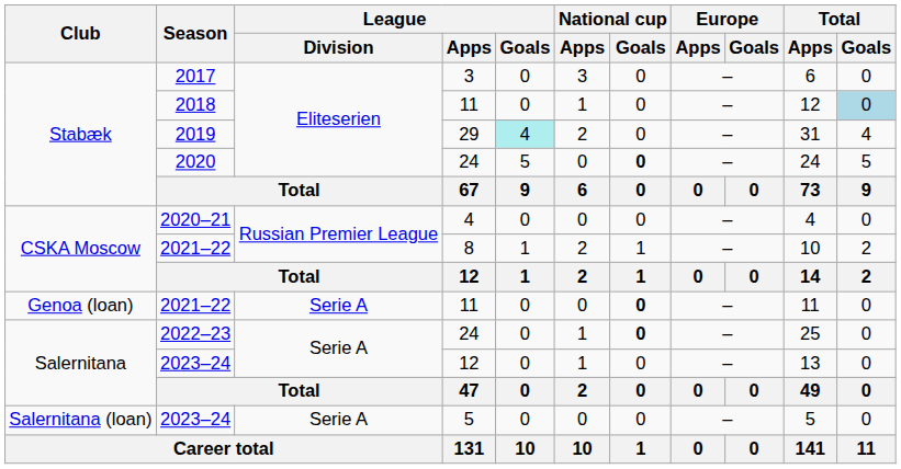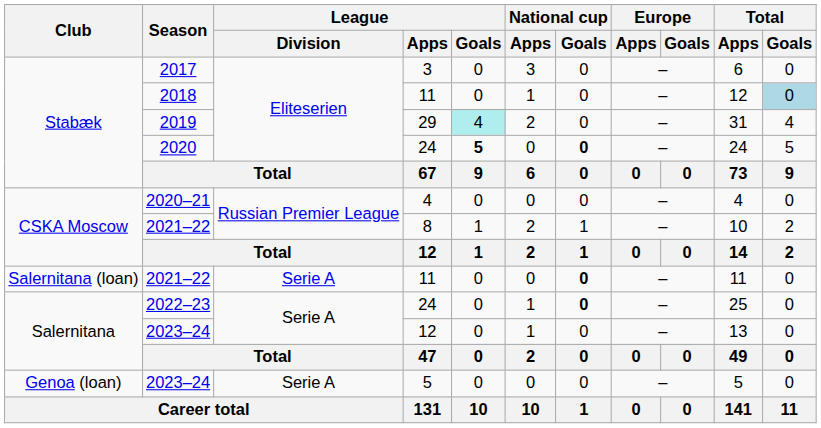 <table class="wikitable" style="text-align: center;">
 <tr>
 <th rowspan="2">Club</th>
 <th rowspan="2">Season</th>
 <th colspan="3">League</th>
 <th colspan="2">National cup</th>
 <th colspan="2">Europe</th>
 <th colspan="2">Total</th>
 </tr>
 <tr>
 <th>Division</th>
 <th>Apps</th>
 <th>Goals</th>
 <th>Apps</th>
 <th>Goals</th>
 <th>Apps</th>
 <th>Goals</th>
 <th>Apps</th>
 <th>Goals</th>
 </tr>
 <tr>
 <td rowspan="5"><a href='#'>Stabæk</a></td>
 <td><a href='#'>2017</a></td>
 <td rowspan="4"><a href='#'>Eliteserien</a></td>
 <td>3</td>
 <td>0</td>
 <td>3</td>
 <td>0</td>
 <td colspan="2">–</td>
 <td>6</td>
 <td>0</td>
 </tr>
 <tr>
 <td><a href='#'>2018</a></td>
 <td>11</td>
 <td>0</td>
 <td>1</td>
 <td>0</td>
 <td colspan="2">–</td>
 <td>12</td>
 <td style="background: lightblue;">0</td>
 </tr>
 <tr>
 <td><a href='#'>2019</a></td>
 <td>29</td>
 <td style="background: paleturquoise;">4</td>
 <td>2</td>
 <td>0</td>
 <td colspan="2">–</td>
 <td>31</td>
 <td>4</td>
 </tr>
 <tr>
 <td><a href='#'>2020</a></td>
 <td>24</td>
-<td>5</td>
+<td><strong>5</strong></td>
 <td>0</td>
 <td><strong>0</strong></td>
 <td colspan="2">–</td>
 <td>24</td>
 <td>5</td>
 </tr>
 <tr>
 <th colspan="2">Total</th>
 <th>67</th>
 <th>9</th>
 <th>6</th>
 <th>0</th>
 <th>0</th>
 <th>0</th>
 <th>73</th>
 <th>9</th>
 </tr>
 <tr>
 <td rowspan="3"><a href='#'>CSKA Moscow</a></td>
 <td><a href='#'>2020–21</a></td>
 <td rowspan="2"><a href='#'>Russian Premier League</a></td>
 <td>4</td>
 <td>0</td>
 <td>0</td>
 <td>0</td>
 <td colspan="2">–</td>
 <td>4</td>
 <td>0</td>
 </tr>
 <tr>
 <td><a href='#'>2021–22</a></td>
 <td>8</td>
 <td>1</td>
 <td>2</td>
 <td>1</td>
 <td colspan="2">–</td>
 <td>10</td>
 <td>2</td>
 </tr>
 <tr>
 <th colspan="2">Total</th>
 <th>12</th>
 <th>1</th>
 <th>2</th>
 <th>1</th>
 <th>0</th>
 <th>0</th>
 <th>14</th>
 <th>2</th>
 </tr>
 <tr>
-<td><a href='#'>Genoa</a> (loan)</td>
+<td><a href='#'>Salernitana</a> (loan)</td>
 <td><a href='#'>2021–22</a></td>
 <td><a href='#'>Serie A</a></td>
 <td>11</td>
 <td>0</td>
 <td>0</td>
 <td><strong>0</strong></td>
 <td colspan="2">–</td>
 <td>11</td>
 <td>0</td>
 </tr>
 <tr>
 <td rowspan="3">Salernitana</td>
 <td><a href='#'>2022–23</a></td>
 <td rowspan="2">Serie A</td>
 <td>24</td>
 <td>0</td>
 <td>1</td>
 <td><strong>0</strong></td>
 <td colspan="2">–</td>
 <td>25</td>
 <td>0</td>
 </tr>
 <tr>
 <td><a href='#'>2023–24</a></td>
 <td>12</td>
 <td>0</td>
 <td>1</td>
 <td>0</td>
 <td colspan="2">–</td>
 <td>13</td>
 <td>0</td>
 </tr>
 <tr>
 <th colspan="2">Total</th>
 <th>47</th>
 <th>0</th>
 <th>2</th>
 <th>0</th>
 <th>0</th>
 <th>0</th>
 <th>49</th>
 <th>0</th>
 </tr>
 <tr>
-<td><a href='#'>Salernitana</a> (loan)</td>
+<td><a href='#'>Genoa</a> (loan)</td>
 <td><a href='#'>2023–24</a></td>
 <td>Serie A</td>
 <td>5</td>
 <td>0</td>
 <td>0</td>
 <td>0</td>
 <td colspan="2">–</td>
 <td>5</td>
 <td>0</td>
 </tr>
 <tr>
 <th colspan="3">Career total</th>
 <th>131</th>
 <th>10</th>
 <th>10</th>
 <th>1</th>
 <th>0</th>
 <th>0</th>
 <th>141</th>
 <th>11</th>
 </tr>
 </table>
